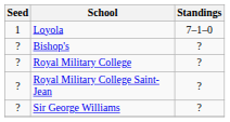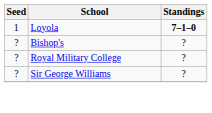 <table class="wikitable">
 <tr>
 <th>Seed</th>
 <th style="width:210px">School</th>
 <th>Standings</th>
 </tr>
 <tr>
 <td align=center>1</td>
 <td><a href='#'>Loyola</a></td>
-<td align=center>7–1–0</td>
+<td align=center><strong>7–1–0</strong></td>
 </tr>
 <tr>
 <td align=center>?</td>
 <td><a href='#'>Bishop's</a></td>
 <td align=center>?</td>
 </tr>
 <tr>
 <td align=center>?</td>
 <td><a href='#'>Royal Military College</a></td>
 <td align=center>?</td>
 </tr>
 <tr>
 <td align=center>?</td>
-<td><a href='#'>Royal Military College Saint-Jean</a></td>
-<td align=center>?</td>
-</tr>
-<tr>
-<td align=center>?</td>
 <td><a href='#'>Sir George Williams</a></td>
 <td align=center>?</td>
 </tr>
 <tr>
 </tr>
 </table>
